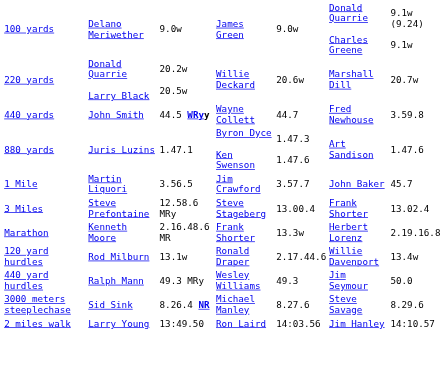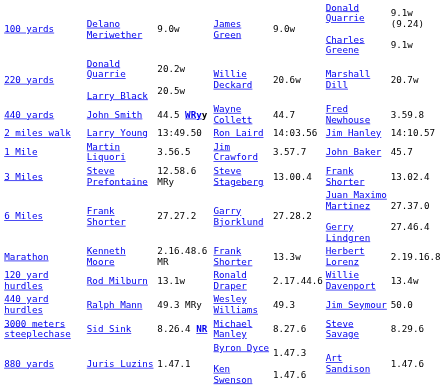 <table>
 <tr>
 <td><a href='#'>100 yards</a></td>
 <td><a href='#'>Delano Meriwether</a></td>
 <td>9.0w</td>
 <td><a href='#'>James Green</a></td>
 <td>9.0w</td>
 <td><a href='#'>Donald Quarrie</a><br><br><a href='#'>Charles Greene</a></td>
 <td>9.1w (9.24)<br><br>9.1w</td>
 </tr>
 <tr>
 <td><a href='#'>220 yards</a></td>
 <td><a href='#'>Donald Quarrie</a><br><br><a href='#'>Larry Black</a></td>
 <td>20.2w<br><br>20.5w</td>
 <td><a href='#'>Willie Deckard</a></td>
 <td>20.6w</td>
 <td><a href='#'>Marshall Dill</a></td>
 <td>20.7w</td>
 </tr>
 <tr>
 <td><a href='#'>440 yards</a></td>
 <td><a href='#'>John Smith</a></td>
 <td>44.5	<strong><a href='#'>WRy</a>y</strong></td>
 <td><a href='#'>Wayne Collett</a></td>
 <td>44.7</td>
 <td><a href='#'>Fred Newhouse</a></td>
 <td>3.59.8</td>
 </tr>
 <tr>
-<td><a href='#'>880 yards</a></td>
-<td><a href='#'>Juris Luzins</a></td>
-<td>1.47.1</td>
-<td><a href='#'>Byron Dyce</a><br><br><a href='#'>Ken Swenson</a></td>
-<td>1.47.3<br><br>1.47.6</td>
-<td><a href='#'>Art Sandison</a></td>
-<td>1.47.6</td>
+<td><a href='#'>2 miles walk</a></td>
+<td><a href='#'>Larry Young</a></td>
+<td>13:49.50</td>
+<td><a href='#'>Ron Laird</a></td>
+<td>14:03.56</td>
+<td><a href='#'>Jim Hanley</a></td>
+<td>14:10.57</td>
 </tr>
 <tr>
 <td><a href='#'>1 Mile</a></td>
 <td><a href='#'>Martin Liquori</a></td>
 <td>3.56.5</td>
 <td><a href='#'>Jim Crawford</a></td>
 <td>3.57.7</td>
 <td><a href='#'>John Baker</a></td>
 <td>45.7</td>
 </tr>
 <tr>
 <td><a href='#'>3 Miles</a></td>
 <td><a href='#'>Steve Prefontaine</a></td>
 <td>12.58.6	MRy</td>
 <td><a href='#'>Steve Stageberg</a></td>
 <td>13.00.4</td>
 <td><a href='#'>Frank Shorter</a></td>
 <td>13.02.4</td>
+</tr>
+<tr>
+<td><a href='#'>6 Miles</a></td>
+<td><a href='#'>Frank Shorter</a></td>
+<td>27.27.2</td>
+<td><a href='#'>Garry Bjorklund</a></td>
+<td>27.28.2</td>
+<td><a href='#'>Juan Maximo Martinez</a><br><br><a href='#'>Gerry Lindgren</a></td>
+<td>27.37.0<br><br>27.46.4</td>
 </tr>
 <tr>
 <td><a href='#'>Marathon</a></td>
 <td><a href='#'>Kenneth Moore</a></td>
 <td>2.16.48.6	MR</td>
 <td><a href='#'>Frank Shorter</a></td>
 <td>13.3w</td>
 <td><a href='#'>Herbert Lorenz</a></td>
 <td>2.19.16.8</td>
 </tr>
 <tr>
 <td><a href='#'>120 yard hurdles</a></td>
 <td><a href='#'>Rod Milburn</a></td>
 <td>13.1w</td>
 <td><a href='#'>Ronald Draper</a></td>
 <td>2.17.44.6</td>
 <td><a href='#'>Willie Davenport</a></td>
 <td>13.4w</td>
 </tr>
 <tr>
 <td><a href='#'>440 yard hurdles</a></td>
 <td><a href='#'>Ralph Mann</a></td>
 <td>49.3	MRy</td>
 <td><a href='#'>Wesley Williams</a></td>
 <td>49.3</td>
 <td><a href='#'>Jim Seymour</a></td>
 <td>50.0</td>
 </tr>
 <tr>
 <td><a href='#'>3000 meters steeplechase</a></td>
 <td><a href='#'>Sid Sink</a></td>
 <td>8.26.4 <strong><a href='#'>NR</a></strong></td>
 <td><a href='#'>Michael Manley</a></td>
 <td>8.27.6</td>
 <td><a href='#'>Steve Savage</a></td>
 <td>8.29.6</td>
 </tr>
 <tr>
-<td><a href='#'>2 miles walk</a></td>
-<td><a href='#'>Larry Young</a></td>
-<td>13:49.50</td>
-<td><a href='#'>Ron Laird</a></td>
-<td>14:03.56</td>
-<td><a href='#'>Jim Hanley</a></td>
-<td>14:10.57</td>
+<td><a href='#'>880 yards</a></td>
+<td><a href='#'>Juris Luzins</a></td>
+<td>1.47.1</td>
+<td><a href='#'>Byron Dyce</a><br><br><a href='#'>Ken Swenson</a></td>
+<td>1.47.3<br><br>1.47.6</td>
+<td><a href='#'>Art Sandison</a></td>
+<td>1.47.6</td>
 </tr>
 </table>
